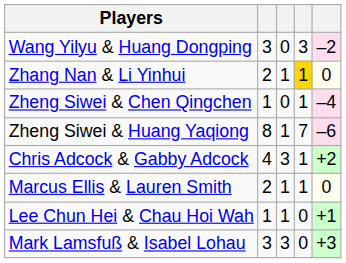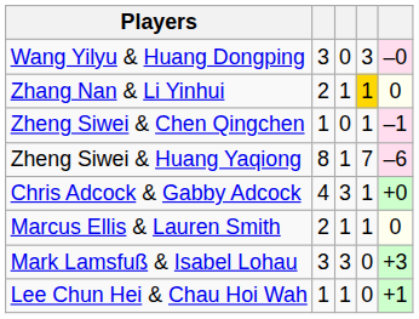 <table class="sortable wikitable" style="text-align:center">
 <tr>
 <th>Players</th>
 <th></th>
 <th></th>
 <th></th>
 <th></th>
 </tr>
 <tr>
 <td align="left"> <a href='#'>Wang Yilyu</a> & <a href='#'>Huang Dongping</a></td>
 <td>3</td>
 <td>0</td>
 <td>3</td>
-<td bgcolor="#ffddee">–2</td>
+<td bgcolor="#ffddee">–0</td>
 </tr>
 <tr>
 <td align="left"> <a href='#'>Zhang Nan</a> & <a href='#'>Li Yinhui</a></td>
 <td>2</td>
 <td>1</td>
 <td style="background: gold;">1</td>
 <td bgcolor="#fffff0">0</td>
 </tr>
 <tr>
 <td align="left"> <a href='#'>Zheng Siwei</a> & <a href='#'>Chen Qingchen</a></td>
 <td>1</td>
 <td>0</td>
 <td>1</td>
-<td bgcolor="#ffddee">–4</td>
+<td bgcolor="#ffddee">–1</td>
 </tr>
 <tr>
 <td align="left"> Zheng Siwei & <a href='#'>Huang Yaqiong</a></td>
 <td>8</td>
 <td>1</td>
 <td>7</td>
 <td bgcolor="#ffddee">–6</td>
 </tr>
 <tr>
 <td align="left"> <a href='#'>Chris Adcock</a> & <a href='#'>Gabby Adcock</a></td>
 <td>4</td>
 <td>3</td>
 <td>1</td>
-<td bgcolor="#ccffcc">+2</td>
+<td bgcolor="#ccffcc">+0</td>
 </tr>
 <tr>
 <td align="left"> <a href='#'>Marcus Ellis</a> & <a href='#'>Lauren Smith</a></td>
 <td>2</td>
 <td>1</td>
 <td>1</td>
 <td bgcolor="#fffff0">0</td>
 </tr>
 <tr>
+<td align="left"> <a href='#'>Mark Lamsfuß</a> & <a href='#'>Isabel Lohau</a></td>
+<td>3</td>
+<td>3</td>
+<td>0</td>
+<td bgcolor="#ccffcc">+3</td>
+</tr>
+<tr>
 <td align="left"> <a href='#'>Lee Chun Hei</a> & <a href='#'>Chau Hoi Wah</a></td>
 <td>1</td>
 <td>1</td>
 <td>0</td>
 <td bgcolor="#ccffcc">+1</td>
 </tr>
-<tr>
-<td align="left"> <a href='#'>Mark Lamsfuß</a> & <a href='#'>Isabel Lohau</a></td>
-<td>3</td>
-<td>3</td>
-<td>0</td>
-<td bgcolor="#ccffcc">+3</td>
-</tr>
 </table>
